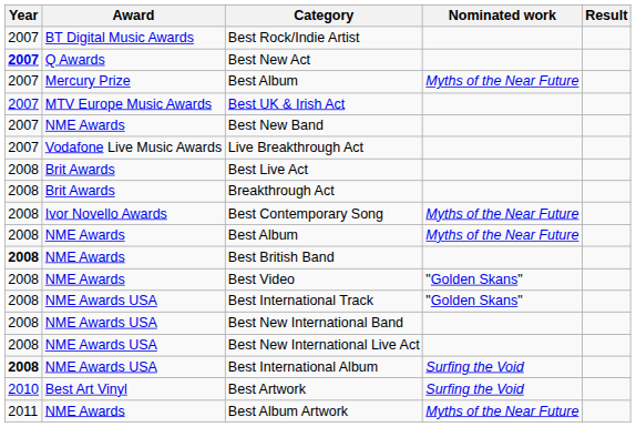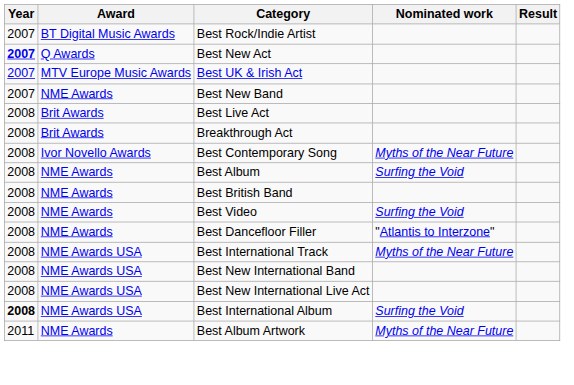 <table class="wikitable sortable">
 <tr>
 <th>Year</th>
 <th>Award</th>
 <th>Category</th>
 <th>Nominated work</th>
 <th>Result</th>
 </tr>
 <tr>
 <td>2007</td>
 <td><a href='#'>BT Digital Music Awards</a></td>
 <td>Best Rock/Indie Artist</td>
 <td></td>
 <td></td>
 </tr>
 <tr>
 <td><strong><a href='#'>2007</a></strong></td>
 <td><a href='#'>Q Awards</a></td>
 <td>Best New Act</td>
 <td></td>
 <td></td>
 </tr>
 <tr>
-<td>2007</td>
-<td><a href='#'>Mercury Prize</a></td>
-<td>Best Album</td>
-<td><em><a href='#'>Myths of the Near Future</a></em></td>
-<td></td>
-</tr>
-<tr>
 <td><a href='#'>2007</a></td>
 <td><a href='#'>MTV Europe Music Awards</a></td>
 <td><a href='#'>Best UK & Irish Act</a></td>
 <td></td>
 <td></td>
 </tr>
 <tr>
 <td>2007</td>
 <td><a href='#'>NME Awards</a></td>
 <td>Best New Band</td>
-<td></td>
-<td></td>
-</tr>
-<tr>
-<td>2007</td>
-<td><a href='#'>Vodafone</a> Live Music Awards</td>
-<td>Live Breakthrough Act</td>
 <td></td>
 <td></td>
 </tr>
 <tr>
 <td>2008</td>
 <td><a href='#'>Brit Awards</a></td>
 <td>Best Live Act</td>
 <td></td>
 <td></td>
 </tr>
 <tr>
 <td>2008</td>
 <td><a href='#'>Brit Awards</a></td>
 <td>Breakthrough Act</td>
 <td></td>
 <td></td>
 </tr>
 <tr>
 <td>2008</td>
 <td><a href='#'>Ivor Novello Awards</a></td>
 <td>Best Contemporary Song</td>
 <td><em><a href='#'>Myths of the Near Future</a></em></td>
 <td></td>
 </tr>
 <tr>
 <td>2008</td>
 <td><a href='#'>NME Awards</a></td>
 <td>Best Album</td>
-<td><em><a href='#'>Myths of the Near Future</a></em></td>
+<td><em><a href='#'>Surfing the Void</a></em></td>
 <td></td>
 </tr>
 <tr>
-<td><strong>2008</strong></td>
+<td>2008</td>
 <td><a href='#'>NME Awards</a></td>
 <td>Best British Band</td>
 <td></td>
 <td></td>
 </tr>
 <tr>
 <td>2008</td>
 <td><a href='#'>NME Awards</a></td>
 <td>Best Video</td>
-<td>"<a href='#'>Golden Skans</a>"</td>
+<td><em><a href='#'>Surfing the Void</a></em></td>
+<td></td>
+</tr>
+<tr>
+<td>2008</td>
+<td><a href='#'>NME Awards</a></td>
+<td>Best Dancefloor Filler</td>
+<td>"<a href='#'>Atlantis to Interzone</a>"</td>
 <td></td>
 </tr>
 <tr>
 <td>2008</td>
 <td><a href='#'>NME Awards USA</a></td>
 <td>Best International Track</td>
-<td>"<a href='#'>Golden Skans</a>"</td>
+<td><em><a href='#'>Myths of the Near Future</a></em></td>
 <td></td>
 </tr>
 <tr>
 <td>2008</td>
 <td><a href='#'>NME Awards USA</a></td>
 <td>Best New International Band</td>
 <td></td>
 <td></td>
 </tr>
 <tr>
 <td>2008</td>
 <td><a href='#'>NME Awards USA</a></td>
 <td>Best New International Live Act</td>
 <td></td>
 <td></td>
 </tr>
 <tr>
 <td><strong>2008</strong></td>
 <td><a href='#'>NME Awards USA</a></td>
 <td>Best International Album</td>
 <td><em><a href='#'>Surfing the Void</a></em></td>
 <td></td>
 </tr>
 <tr>
-<td><a href='#'>2010</a></td>
-<td><a href='#'>Best Art Vinyl</a></td>
-<td>Best Artwork</td>
-<td><em><a href='#'>Surfing the Void</a></em></td>
-<td></td>
-</tr>
-<tr>
 <td>2011</td>
 <td><a href='#'>NME Awards</a></td>
 <td>Best Album Artwork</td>
 <td><em><a href='#'>Myths of the Near Future</a></em></td>
 <td></td>
 </tr>
 </table>
